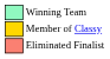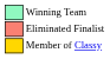 <table class="toccolours" style="font-size: 85%; white-space: nowrap">
 <tr>
 <td style="background:#90F9C0; border: 1px solid black;">      </td>
 <td>Winning Team</td>
 </tr>
 <tr>
+<td style="background:salmon; border: 1px solid black;">      </td>
+<td>Eliminated Finalist</td>
+</tr>
+<tr>
 <td style="background:gold; border: 1px solid black;">      </td>
 <td>Member of <a href='#'>Classy</a></td>
 </tr>
-<tr>
-<td style="background:salmon; border: 1px solid black;">      </td>
-<td>Eliminated Finalist</td>
-</tr>
 </table>
